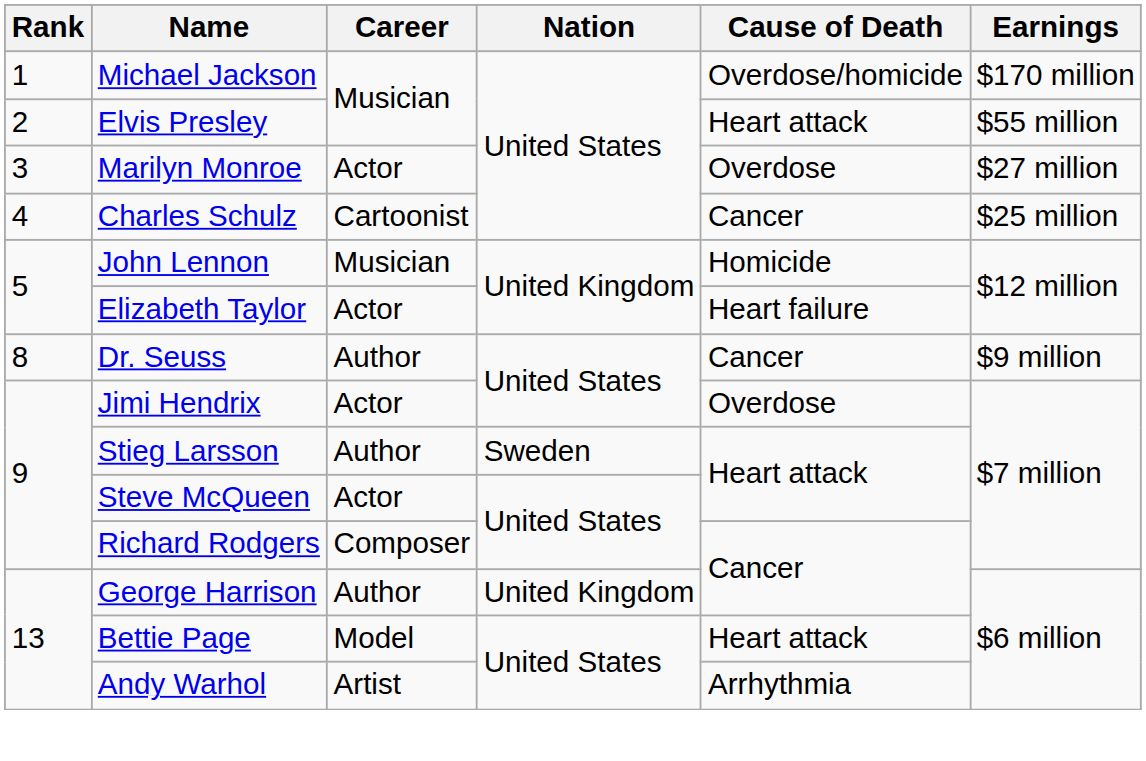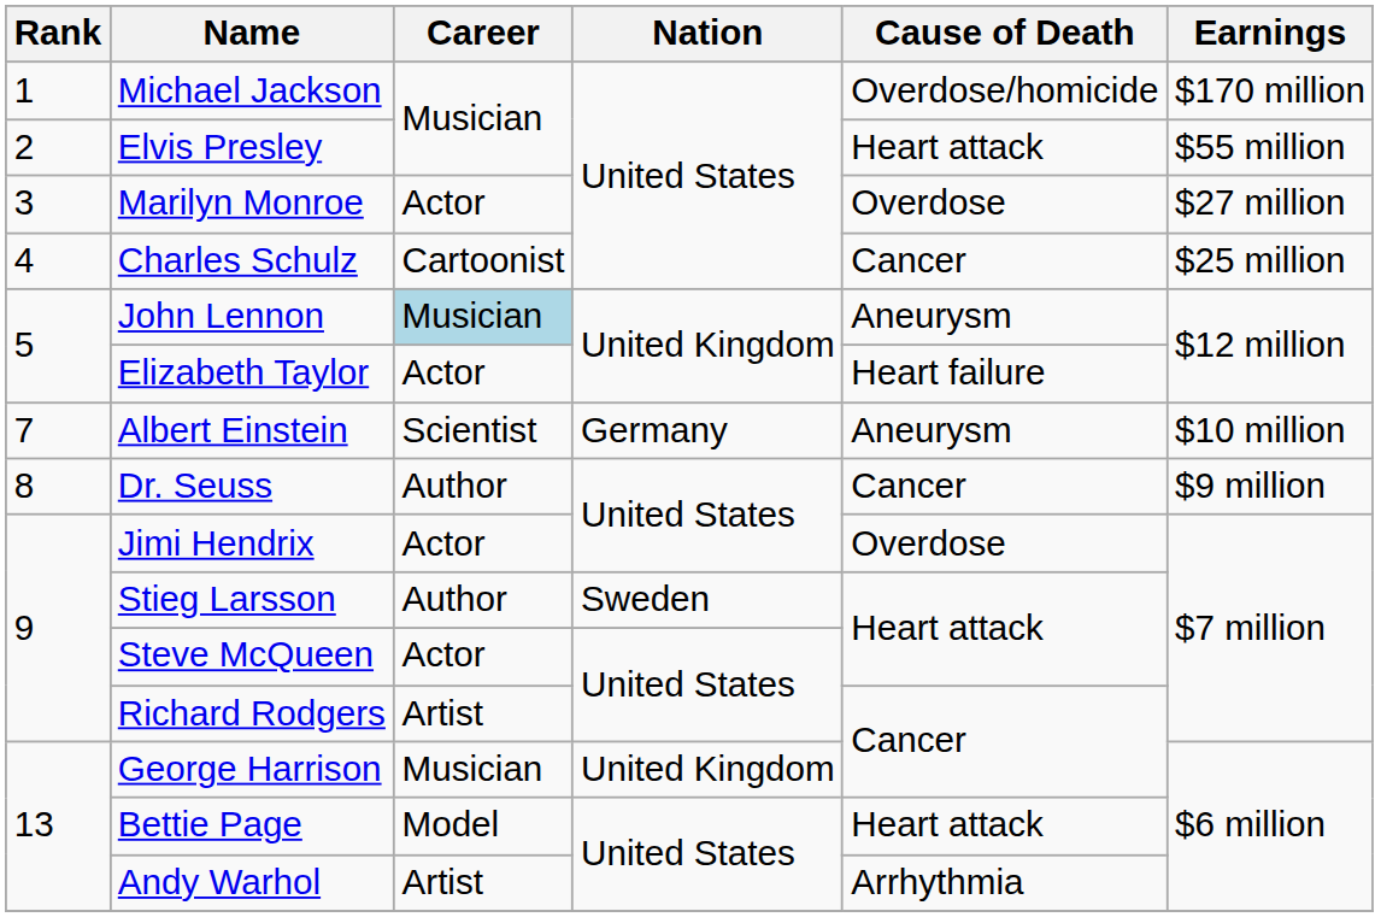 <table class="wikitable sortable" border="1">
 <tr>
 <th scope="col">Rank</th>
 <th scope="col">Name</th>
 <th scope="col">Career</th>
 <th scope="col">Nation</th>
 <th>Cause of Death</th>
 <th scope="col">Earnings</th>
 </tr>
 <tr>
 <td>1</td>
 <td><a href='#'>Michael Jackson</a></td>
 <td rowspan="2">Musician</td>
 <td rowspan="4">United States</td>
 <td>Overdose/homicide</td>
 <td>$170 million</td>
 </tr>
 <tr>
 <td>2</td>
 <td><a href='#'>Elvis Presley</a></td>
 <td>Heart attack</td>
 <td>$55 million</td>
 </tr>
 <tr>
 <td>3</td>
 <td><a href='#'>Marilyn Monroe</a></td>
 <td>Actor</td>
 <td>Overdose</td>
 <td>$27 million</td>
 </tr>
 <tr>
 <td>4</td>
 <td><a href='#'>Charles Schulz</a></td>
 <td>Cartoonist</td>
 <td>Cancer</td>
 <td>$25 million</td>
 </tr>
 <tr>
 <td rowspan="2">5</td>
 <td><a href='#'>John Lennon</a></td>
-<td>Musician</td>
+<td style="background: lightblue;">Musician</td>
 <td rowspan="2">United Kingdom</td>
-<td>Homicide</td>
+<td>Aneurysm</td>
 <td rowspan="2">$12 million</td>
 </tr>
 <tr>
 <td><a href='#'>Elizabeth Taylor</a></td>
 <td>Actor</td>
 <td>Heart failure</td>
+</tr>
+<tr>
+<td>7</td>
+<td><a href='#'>Albert Einstein</a></td>
+<td>Scientist</td>
+<td>Germany</td>
+<td>Aneurysm</td>
+<td>$10 million</td>
 </tr>
 <tr>
 <td>8</td>
 <td><a href='#'>Dr. Seuss</a></td>
 <td>Author</td>
 <td rowspan="2">United States</td>
 <td>Cancer</td>
 <td>$9 million</td>
 </tr>
 <tr>
 <td rowspan="4">9</td>
 <td><a href='#'>Jimi Hendrix</a></td>
 <td>Actor</td>
 <td>Overdose</td>
 <td rowspan="4">$7 million</td>
 </tr>
 <tr>
 <td><a href='#'>Stieg Larsson</a></td>
 <td>Author</td>
 <td>Sweden</td>
 <td rowspan="2">Heart attack</td>
 </tr>
 <tr>
 <td><a href='#'>Steve McQueen</a></td>
 <td>Actor</td>
 <td rowspan="2">United States</td>
 </tr>
 <tr>
 <td><a href='#'>Richard Rodgers</a></td>
-<td>Composer</td>
+<td>Artist</td>
 <td rowspan="2">Cancer</td>
 </tr>
 <tr>
 <td rowspan="3">13</td>
 <td><a href='#'>George Harrison</a></td>
-<td>Author</td>
+<td>Musician</td>
 <td>United Kingdom</td>
 <td rowspan="3">$6 million</td>
 </tr>
 <tr>
 <td><a href='#'>Bettie Page</a></td>
 <td>Model</td>
 <td rowspan="2">United States</td>
 <td>Heart attack</td>
 </tr>
 <tr>
 <td><a href='#'>Andy Warhol</a></td>
 <td>Artist</td>
 <td>Arrhythmia</td>
 </tr>
 <tr>
 </tr>
 </table>
